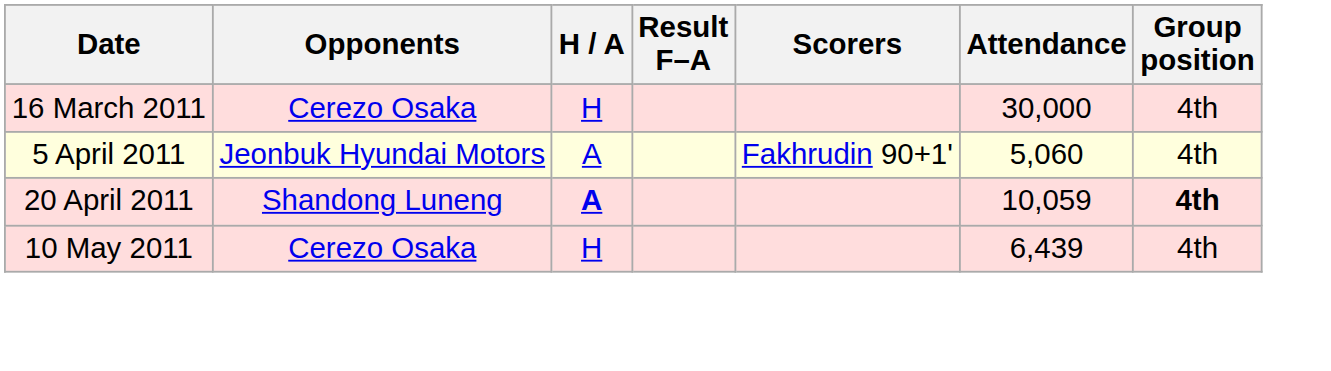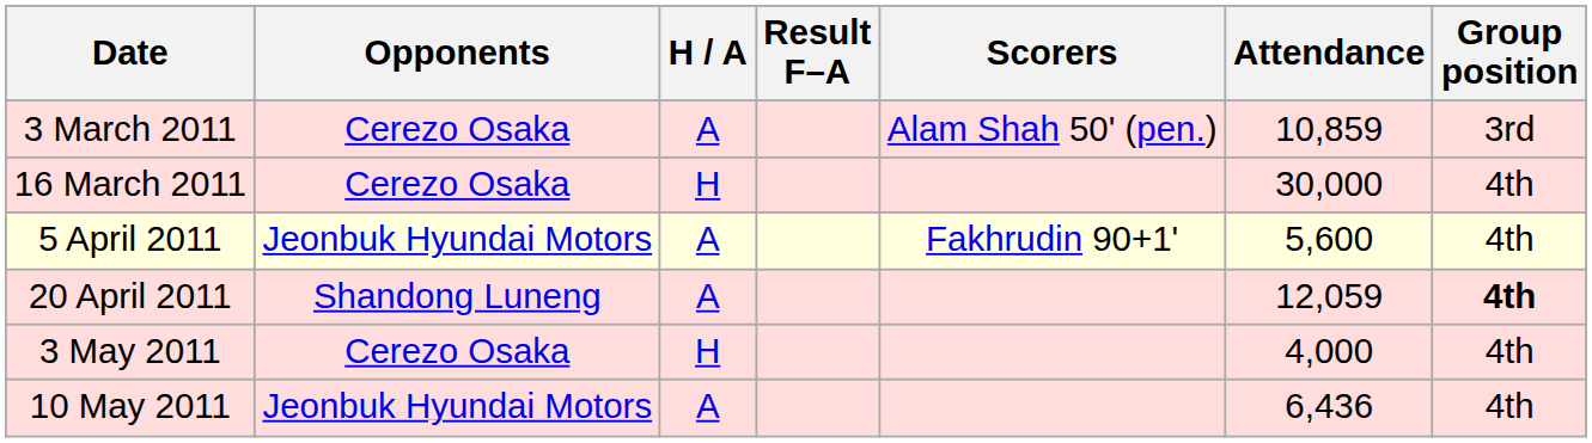 <table class="wikitable" style="text-align:center">
 <tr>
 <th>Date</th>
 <th>Opponents</th>
 <th>H / A</th>
 <th>Result<br>F–A</th>
 <th>Scorers</th>
 <th>Attendance</th>
 <th>Group<br>position</th>
+</tr>
+<tr bgcolor="#ffdddd">
+<td>3 March 2011</td>
+<td><a href='#'>Cerezo Osaka</a></td>
+<td><a href='#'>A</a></td>
+<td></td>
+<td><a href='#'>Alam Shah</a> 50' (<a href='#'>pen.</a>)</td>
+<td>10,859</td>
+<td>3rd</td>
 </tr>
 <tr bgcolor="#ffdddd">
 <td>16 March 2011</td>
 <td><a href='#'>Cerezo Osaka</a></td>
 <td><a href='#'>H</a></td>
 <td></td>
 <td></td>
 <td>30,000</td>
 <td>4th</td>
 </tr>
 <tr bgcolor="#ffffdd">
 <td>5 April 2011</td>
 <td><a href='#'>Jeonbuk Hyundai Motors</a></td>
 <td><a href='#'>A</a></td>
 <td></td>
 <td><a href='#'>Fakhrudin</a> 90+1'</td>
-<td>5,060</td>
+<td>5,600</td>
 <td>4th</td>
 </tr>
 <tr bgcolor="#ffdddd">
 <td>20 April 2011</td>
 <td><a href='#'>Shandong Luneng</a></td>
-<td><strong><a href='#'>A</a></strong></td>
+<td><a href='#'>A</a></td>
 <td></td>
 <td></td>
-<td>10,059</td>
+<td>12,059</td>
 <td><strong>4th</strong></td>
 </tr>
 <tr bgcolor="#ffdddd">
-<td>10 May 2011</td>
+<td>3 May 2011</td>
 <td><a href='#'>Cerezo Osaka</a></td>
 <td><a href='#'>H</a></td>
 <td></td>
 <td></td>
-<td>6,439</td>
+<td>4,000</td>
+<td>4th</td>
+</tr>
+<tr bgcolor="#ffdddd">
+<td>10 May 2011</td>
+<td><a href='#'>Jeonbuk Hyundai Motors</a></td>
+<td><a href='#'>A</a></td>
+<td></td>
+<td></td>
+<td>6,436</td>
 <td>4th</td>
 </tr>
 </table>
